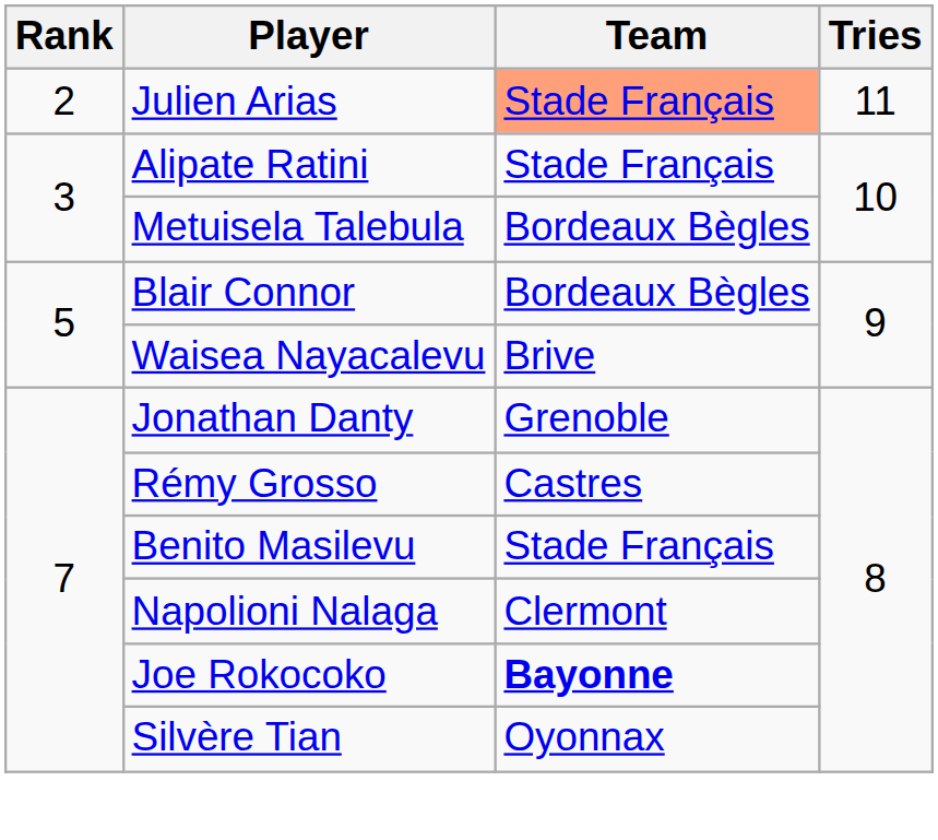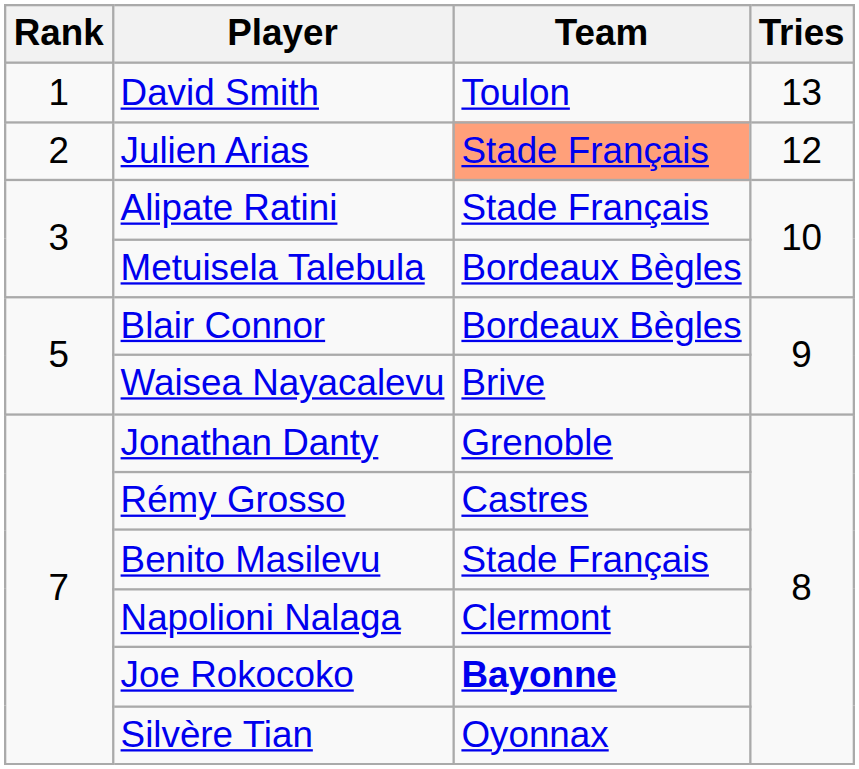 <table class="wikitable">
 <tr>
 <th>Rank</th>
 <th>Player</th>
 <th>Team</th>
 <th>Tries</th>
 </tr>
 <tr>
+<td rowspan=1 align=center>1</td>
+<td> <a href='#'>David Smith</a></td>
+<td><a href='#'>Toulon</a></td>
+<td rowspan=1 align=center>13</td>
+</tr>
+<tr>
 <td rowspan=1 align=center>2</td>
 <td> <a href='#'>Julien Arias</a></td>
 <td style="background: lightsalmon;"><a href='#'>Stade Français</a></td>
-<td rowspan=1 align=center>11</td>
+<td rowspan=1 align=center>12</td>
 </tr>
 <tr>
 <td rowspan=2 align=center>3</td>
 <td> <a href='#'>Alipate Ratini</a></td>
 <td><a href='#'>Stade Français</a></td>
 <td rowspan=2 align=center>10</td>
 </tr>
 <tr>
 <td> <a href='#'>Metuisela Talebula</a></td>
 <td><a href='#'>Bordeaux Bègles</a></td>
 </tr>
 <tr>
 <td rowspan=2 align=center>5</td>
 <td> <a href='#'>Blair Connor</a></td>
 <td><a href='#'>Bordeaux Bègles</a></td>
 <td rowspan=2 align=center>9</td>
 </tr>
 <tr>
 <td> <a href='#'>Waisea Nayacalevu</a></td>
 <td><a href='#'>Brive</a></td>
 </tr>
 <tr>
 <td rowspan=6 align=center>7</td>
 <td> <a href='#'>Jonathan Danty</a></td>
 <td><a href='#'>Grenoble</a></td>
 <td rowspan=6 align=center>8</td>
 </tr>
 <tr>
 <td> <a href='#'>Rémy Grosso</a></td>
 <td><a href='#'>Castres</a></td>
 </tr>
 <tr>
 <td> <a href='#'>Benito Masilevu</a></td>
 <td><a href='#'>Stade Français</a></td>
 </tr>
 <tr>
 <td> <a href='#'>Napolioni Nalaga</a></td>
 <td><a href='#'>Clermont</a></td>
 </tr>
 <tr>
 <td> <a href='#'>Joe Rokocoko</a></td>
 <td><strong><a href='#'>Bayonne</a></strong></td>
 </tr>
 <tr>
 <td> <a href='#'>Silvère Tian</a></td>
 <td><a href='#'>Oyonnax</a></td>
 </tr>
 </table>
